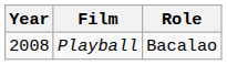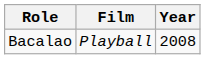 <table class=wikitable>
 <tr>
+<th>Role</th>
+<th>Film</th>
 <th>Year</th>
-<th>Film</th>
-<th>Role</th>
 </tr>
 <tr>
+<td>Bacalao</td>
+<td><em>Playball</em></td>
 <td>2008</td>
-<td><em>Playball</em></td>
-<td>Bacalao</td>
 </tr>
 </table>
